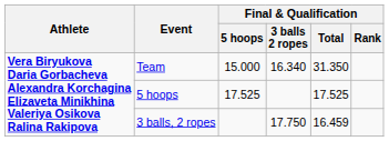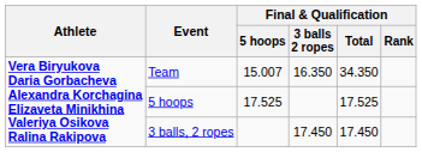 <table class="wikitable" style="text-align:center; font-size:90%">
 <tr>
 <th rowspan=2>Athlete</th>
 <th rowspan=2>Event</th>
 <th colspan=8>Final & Qualification</th>
 </tr>
 <tr style="font-size:95%">
 <th>5 hoops</th>
 <th>3 balls<br>2 ropes</th>
 <th>Total</th>
 <th>Rank</th>
 </tr>
 <tr>
 <td align=left rowspan=3><strong><a href='#'>Vera Biryukova</a> <br><a href='#'>Daria Gorbacheva</a><br> <a href='#'>Alexandra Korchagina</a> <br> <a href='#'>Elizaveta Minikhina</a> <br><a href='#'>Valeriya Osikova</a><br> <a href='#'>Ralina Rakipova</a></strong></td>
 <td align=left><a href='#'>Team</a></td>
-<td>15.000</td>
-<td>16.340</td>
-<td>31.350</td>
+<td>15.007</td>
+<td>16.350</td>
+<td>34.350</td>
 <td></td>
 </tr>
 <tr>
 <td align=left><a href='#'>5 hoops</a></td>
 <td>17.525</td>
 <td></td>
 <td>17.525</td>
 <td></td>
 </tr>
 <tr>
 <td align=left><a href='#'>3 balls, 2 ropes</a></td>
 <td></td>
-<td>17.750</td>
-<td>16.459</td>
+<td>17.450</td>
+<td>17.450</td>
 <td></td>
 </tr>
 </table>
